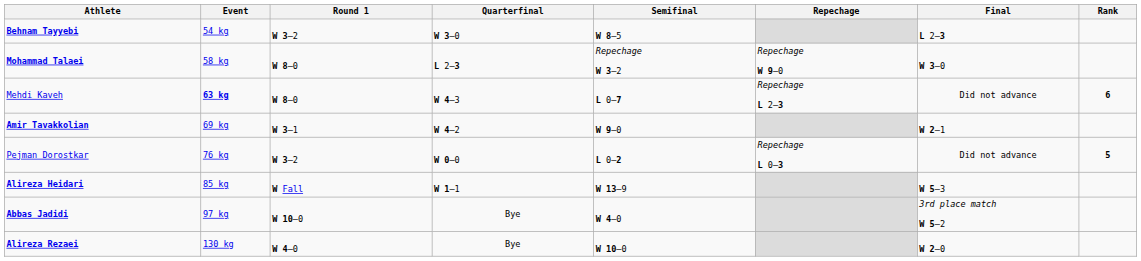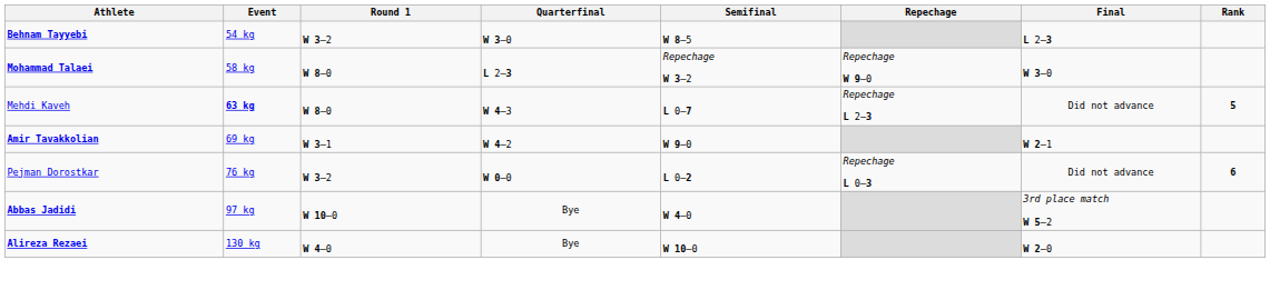 <table class="wikitable" width="98%" style="text-align:left; font-size:90%">
 <tr>
 <th width="17%">Athlete</th>
 <th width="6%">Event</th>
 <th width="14%">Round 1</th>
 <th width="14%">Quarterfinal</th>
 <th width="14%">Semifinal</th>
 <th width="14%">Repechage</th>
 <th width="14%">Final</th>
 <th width="5%">Rank</th>
 </tr>
 <tr>
 <td><strong><a href='#'>Behnam Tayyebi</a></strong></td>
 <td><a href='#'>54 kg</a></td>
 <td><br><strong>W</strong> <strong>3</strong>–2</td>
 <td><br><strong>W</strong> <strong>3</strong>–0</td>
 <td><br><strong>W</strong> <strong>8</strong>–5</td>
 <td bgcolor=#DCDCDC></td>
 <td><br><strong>L</strong> 2–<strong>3</strong></td>
 <td align=center></td>
 </tr>
 <tr>
 <td><strong><a href='#'>Mohammad Talaei</a></strong></td>
 <td><a href='#'>58 kg</a></td>
 <td><br><strong>W</strong> <strong>8</strong>–0</td>
 <td><br><strong>L</strong> 2–<strong>3</strong></td>
 <td><em>Repechage</em><br><br><strong>W</strong> <strong>3</strong>–2</td>
 <td><em>Repechage</em><br><br><strong>W</strong> <strong>9</strong>–0</td>
 <td><br><strong>W</strong> <strong>3</strong>–0</td>
 <td align=center></td>
 </tr>
 <tr>
 <td><a href='#'>Mehdi Kaveh</a></td>
 <td><strong><a href='#'>63 kg</a></strong></td>
 <td><br><strong>W</strong> <strong>8</strong>–0</td>
 <td><br><strong>W</strong> <strong>4</strong>–3</td>
 <td><br><strong>L</strong> 0–<strong>7</strong></td>
 <td><em>Repechage</em><br><br><strong>L</strong> 2–<strong>3</strong></td>
 <td align=center>Did not advance</td>
-<td align=center><strong>6</strong></td>
+<td align=center><strong>5</strong></td>
 </tr>
 <tr>
 <td><strong><a href='#'>Amir Tavakkolian</a></strong></td>
 <td><a href='#'>69 kg</a></td>
 <td><br><strong>W</strong> <strong>3</strong>–1</td>
 <td><br><strong>W</strong> <strong>4</strong>–2</td>
 <td><br><strong>W</strong> <strong>9</strong>–0</td>
 <td bgcolor=#DCDCDC></td>
 <td><br><strong>W</strong> <strong>2</strong>–1</td>
 <td align=center></td>
 </tr>
 <tr>
 <td><a href='#'>Pejman Dorostkar</a></td>
 <td><a href='#'>76 kg</a></td>
 <td><br><strong>W</strong> <strong>3</strong>–2</td>
 <td><br><strong>W</strong> <strong>0</strong>–0</td>
 <td><br><strong>L</strong> 0–<strong>2</strong></td>
 <td><em>Repechage</em><br><br><strong>L</strong> 0–<strong>3</strong></td>
 <td align=center>Did not advance</td>
-<td align=center><strong>5</strong></td>
-</tr>
-<tr>
-<td><strong><a href='#'>Alireza Heidari</a></strong></td>
-<td><a href='#'>85 kg</a></td>
-<td><br><strong>W</strong> <a href='#'>Fall</a></td>
-<td><br><strong>W</strong> <strong>1</strong>–1</td>
-<td><br><strong>W</strong> <strong>13</strong>–9</td>
-<td bgcolor=#DCDCDC></td>
-<td><br><strong>W</strong> <strong>5</strong>–3</td>
-<td align=center></td>
+<td align=center><strong>6</strong></td>
 </tr>
 <tr>
 <td><strong><a href='#'>Abbas Jadidi</a></strong></td>
 <td><a href='#'>97 kg</a></td>
 <td><br><strong>W</strong> <strong>10</strong>–0</td>
 <td align=center>Bye</td>
 <td><br><strong>W</strong> <strong>4</strong>–0</td>
 <td bgcolor=#DCDCDC></td>
 <td><em>3rd place match</em><br><br><strong>W</strong> <strong>5</strong>–2</td>
 <td align=center></td>
 </tr>
 <tr>
 <td><strong><a href='#'>Alireza Rezaei</a></strong></td>
 <td><a href='#'>130 kg</a></td>
 <td><br><strong>W</strong> <strong>4</strong>–0</td>
 <td align=center>Bye</td>
 <td><br><strong>W</strong> <strong>10</strong>–0</td>
 <td bgcolor=#DCDCDC></td>
 <td><br><strong>W</strong> <strong>2</strong>–0</td>
 <td align=center></td>
 </tr>
 </table>
